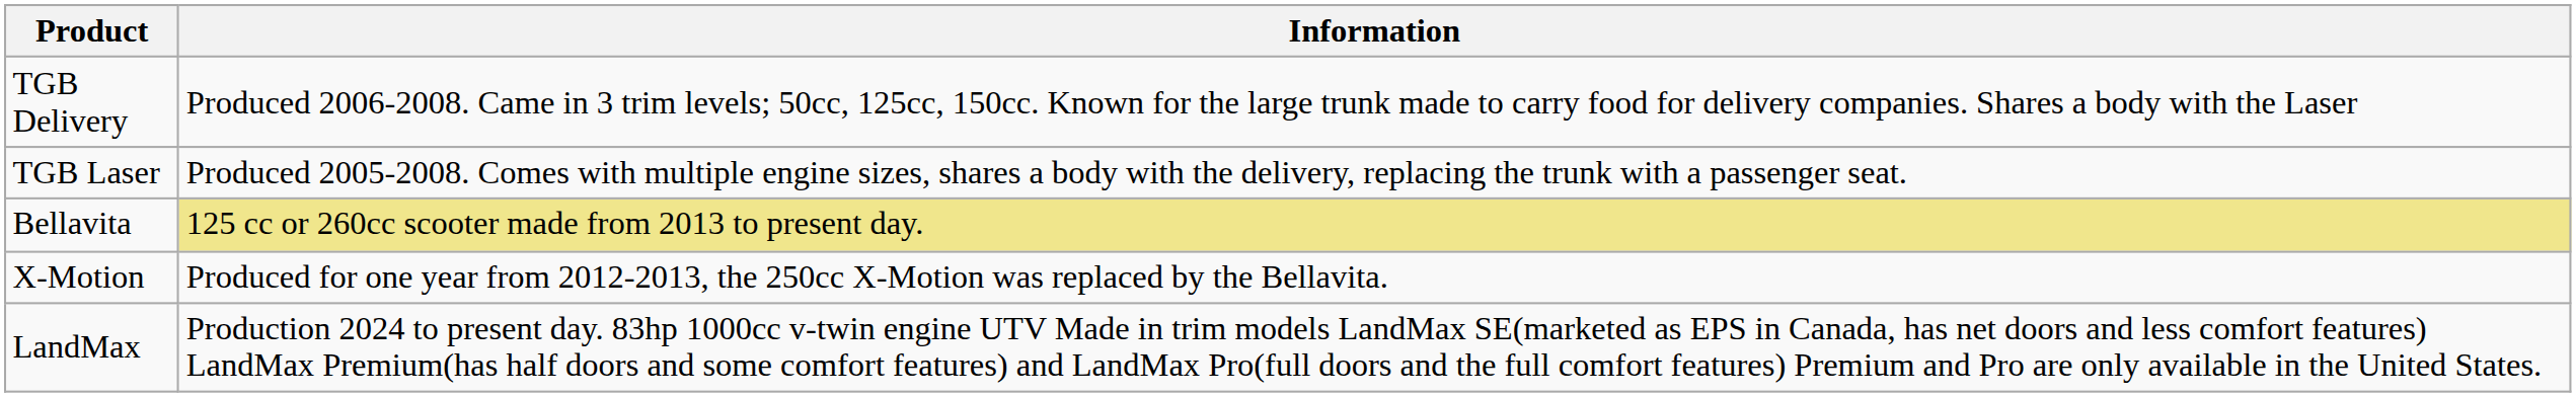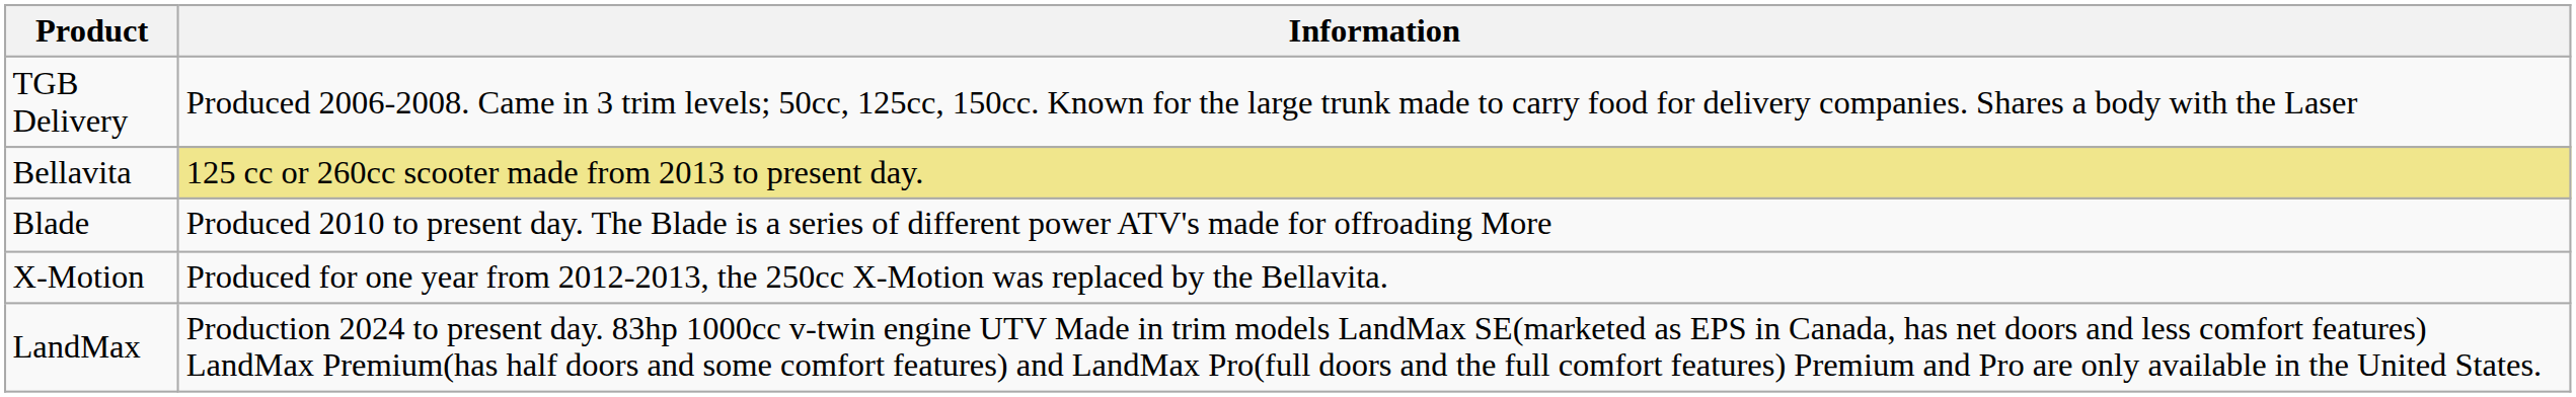 <table class="wikitable">
 <tr>
 <th>Product</th>
 <th>Information</th>
 </tr>
 <tr>
 <td>TGB Delivery</td>
 <td>Produced 2006-2008. Came in 3 trim levels; 50cc, 125cc, 150cc. Known for the large trunk made to carry food for delivery companies. Shares a body with the Laser </td>
 </tr>
 <tr>
-<td>TGB Laser</td>
-<td>Produced 2005-2008. Comes with multiple engine sizes, shares a body with the delivery, replacing the trunk with a passenger seat. </td>
+<td>Bellavita</td>
+<td style="background: khaki;">125 cc or 260cc scooter made from 2013 to present day. </td>
 </tr>
 <tr>
-<td>Bellavita</td>
-<td style="background: khaki;">125 cc or 260cc scooter made from 2013 to present day. </td>
+<td>Blade</td>
+<td>Produced 2010 to present day. The Blade is a series of different power ATV's made for offroading More</td>
 </tr>
 <tr>
 <td>X-Motion</td>
 <td>Produced for one year from 2012-2013, the 250cc X-Motion was replaced by the Bellavita. </td>
 </tr>
 <tr>
 <td>LandMax</td>
 <td>Production 2024 to present day.  83hp 1000cc v-twin engine UTV Made in trim models LandMax SE(marketed as EPS in Canada, has net doors and less comfort features) LandMax Premium(has half doors and some comfort features) and LandMax Pro(full doors and the full comfort features) Premium and Pro are only available in the United States.  </td>
 </tr>
 </table>
